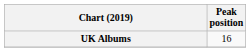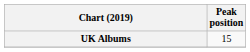 <table class="wikitable plainrowheaders sortable" style="text-align:center;">
 <tr>
 <th scope="col" style="width:20em;">Chart (2019)</th>
 <th scope="col">Peak<br>position</th>
 </tr>
 <tr>
 <th scope="row">UK Albums </th>
-<td>16</td>
+<td>15</td>
 </tr>
 <tr>
 </tr>
 </table>
